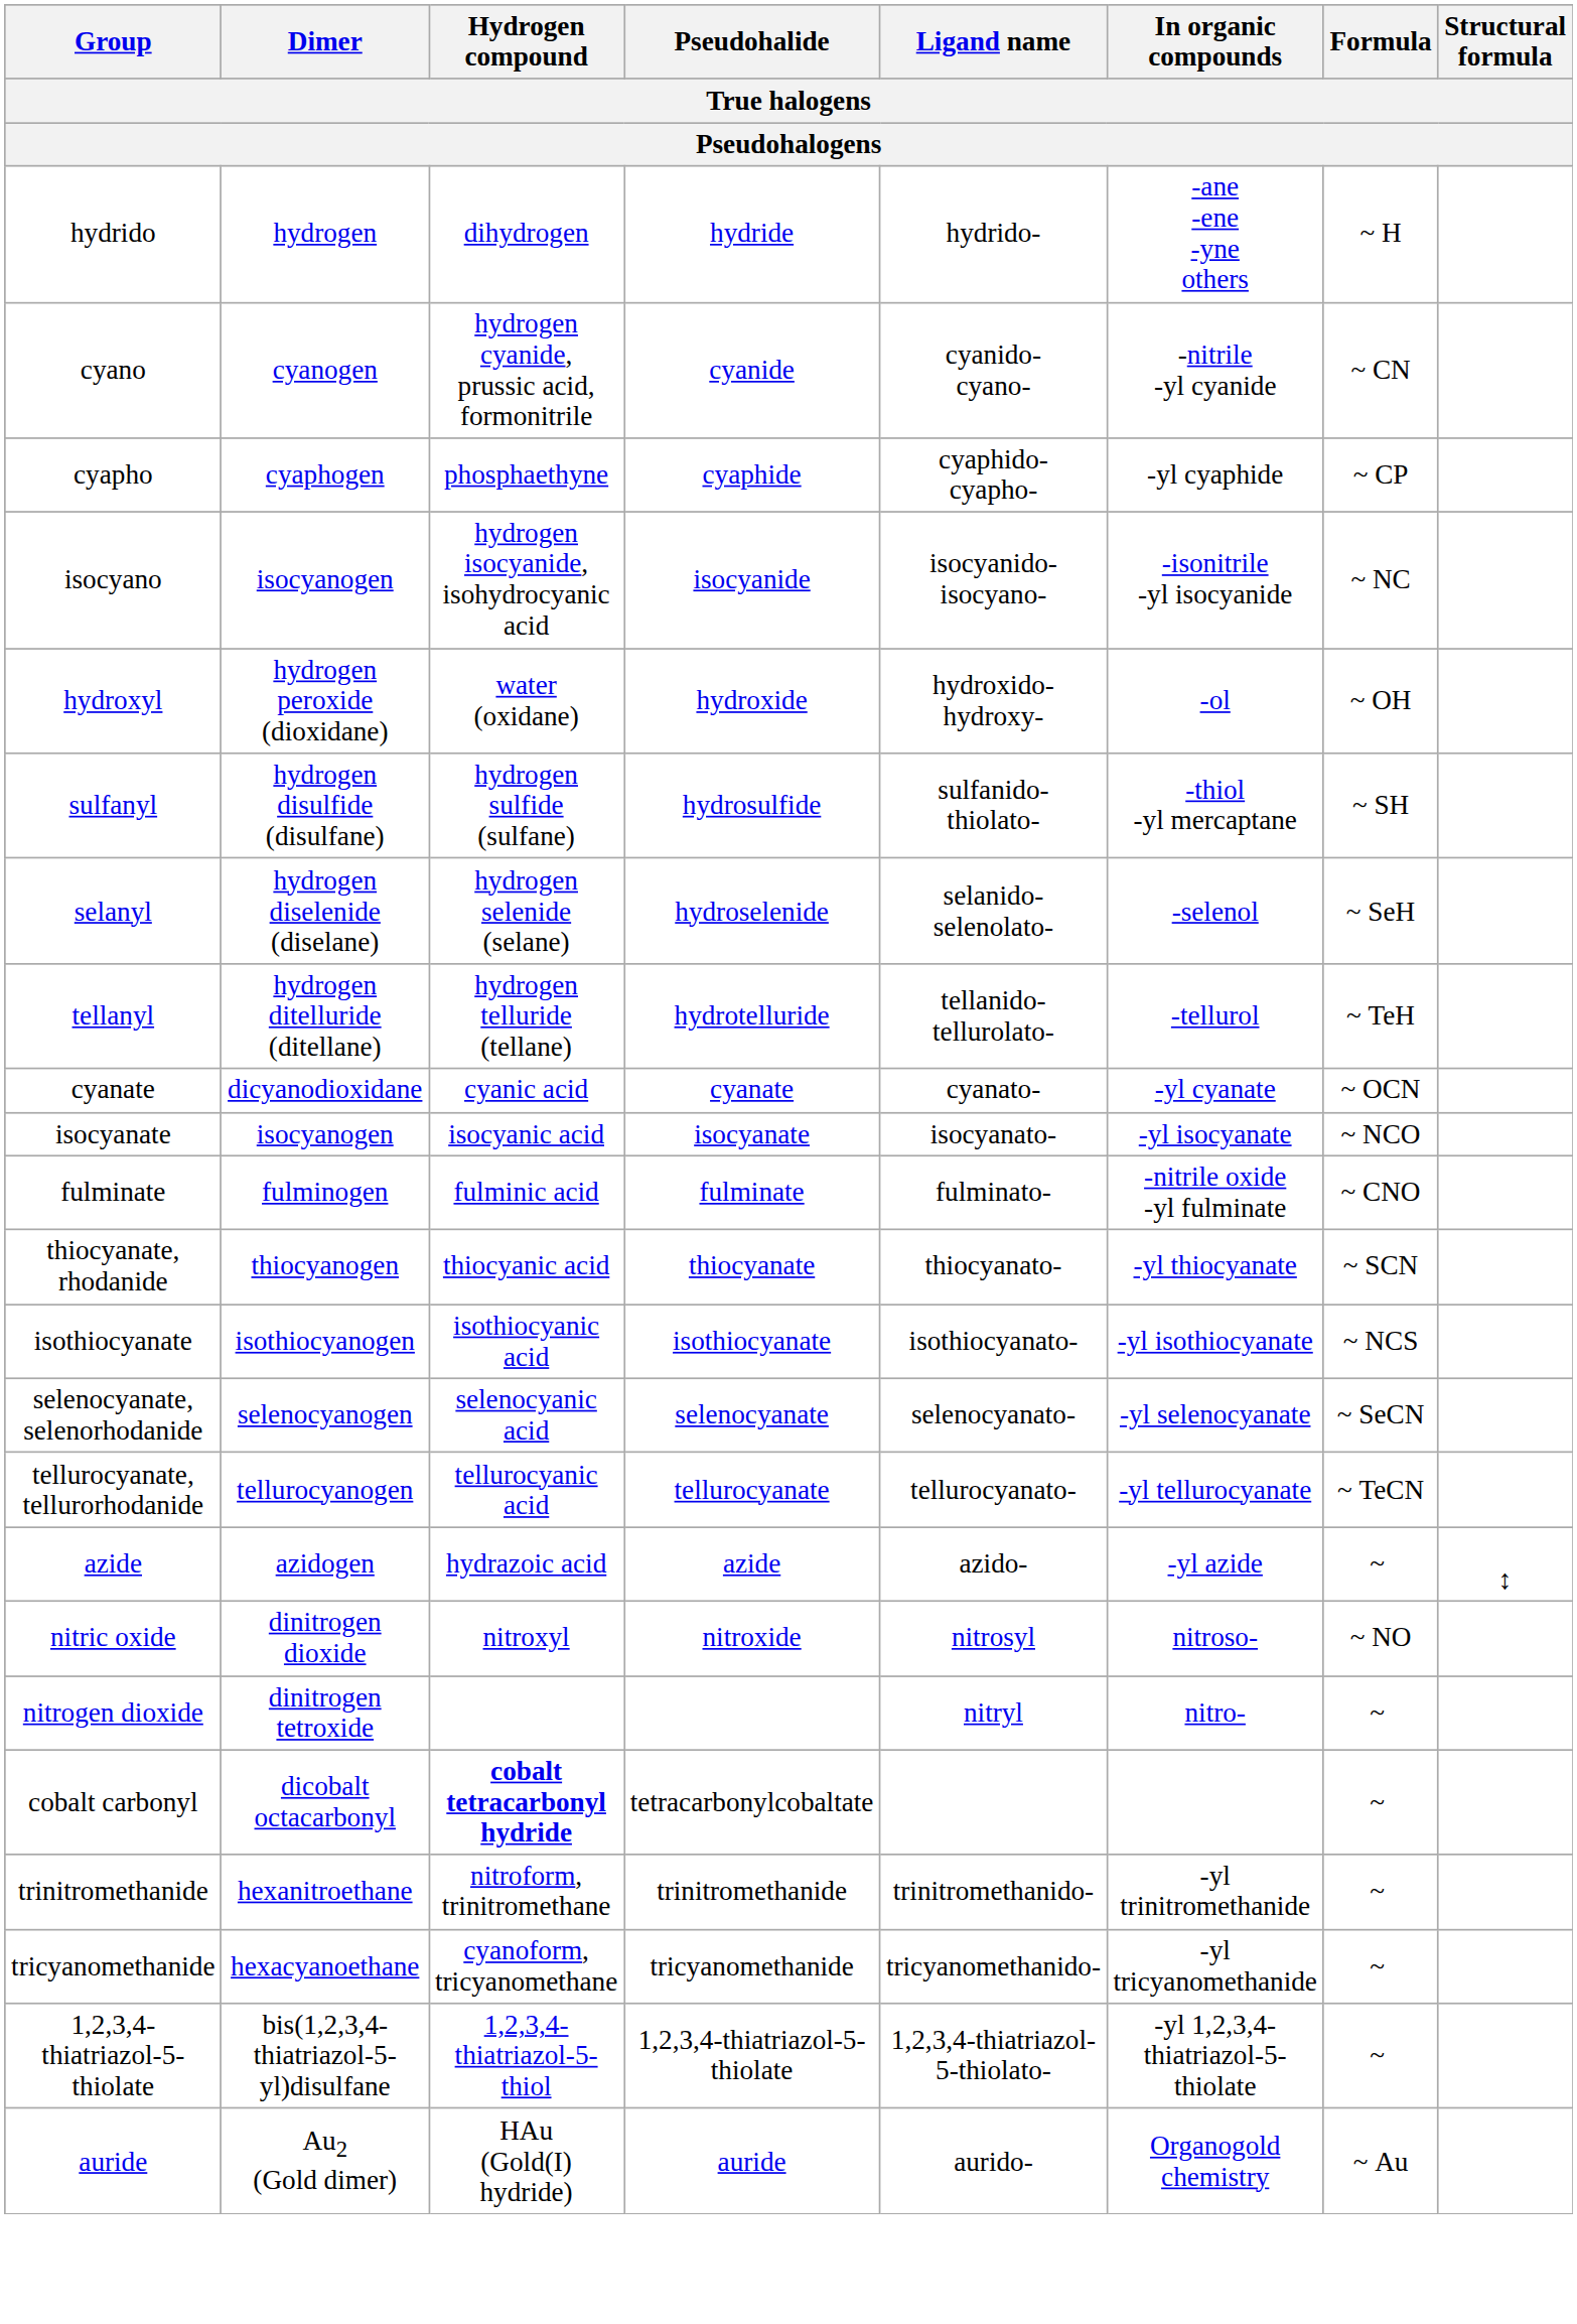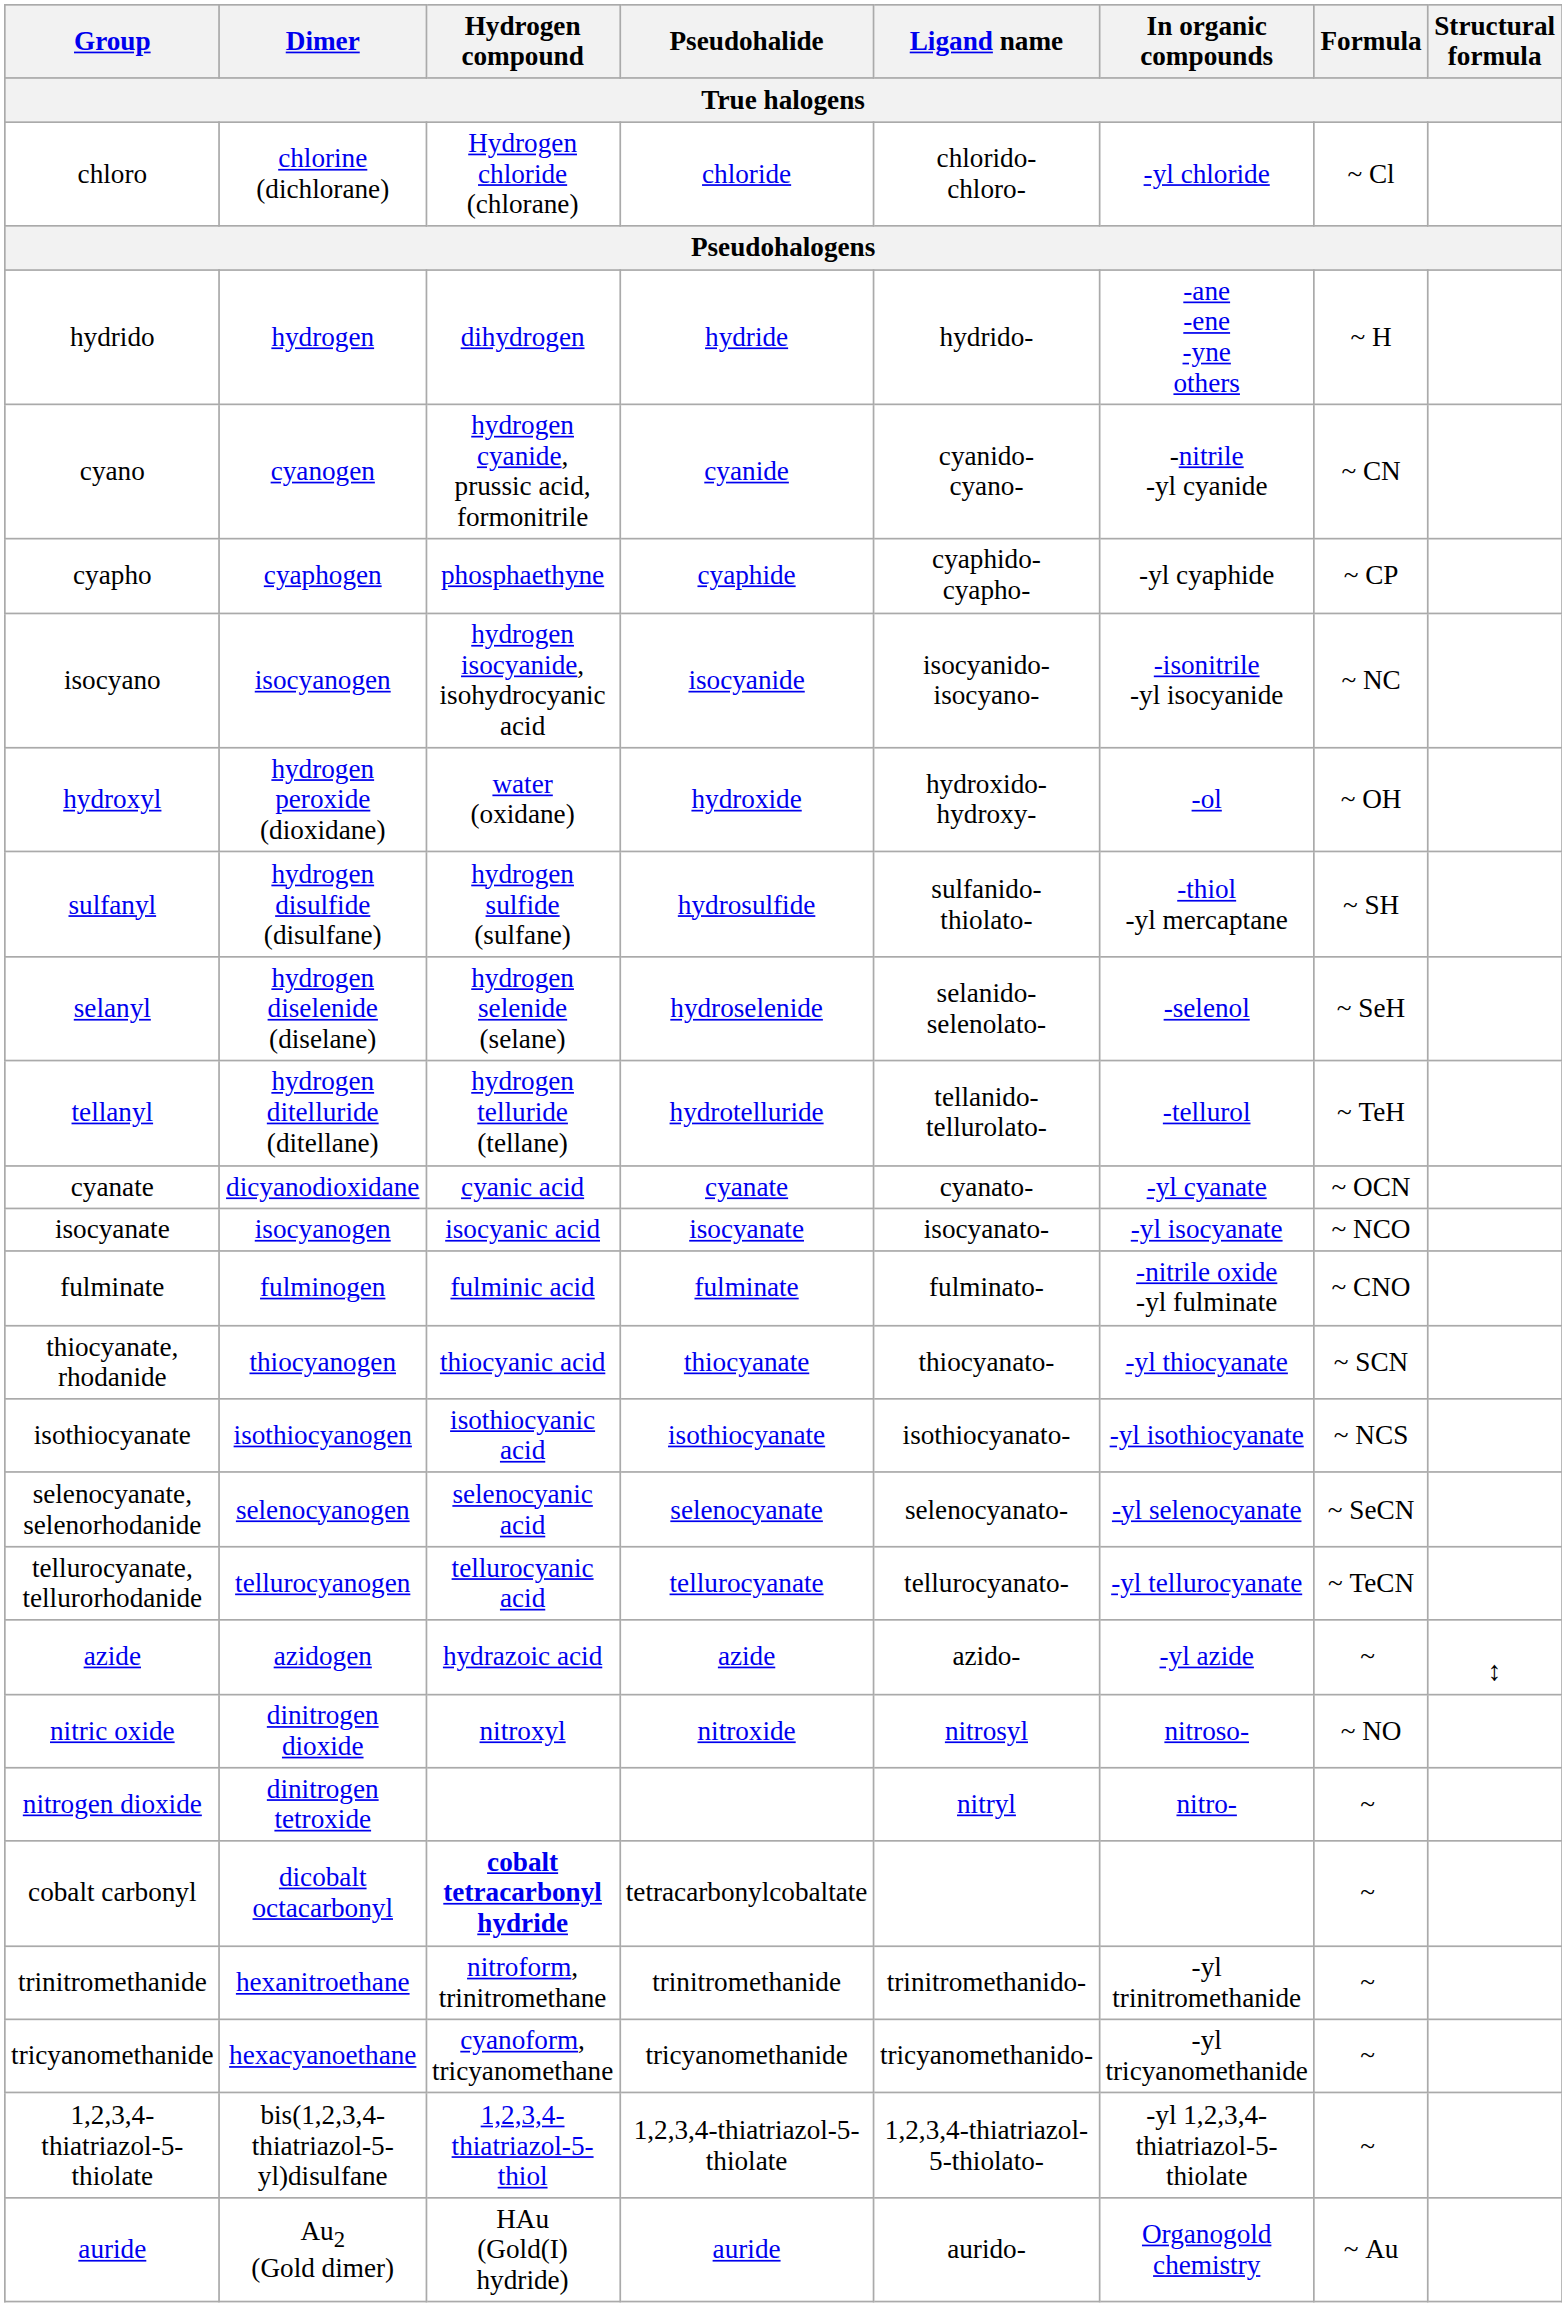 <table class="wikitable" style="background: #ffffff; text-align: center; width:90%;">
 <tr>
 <th style="width:175px;"><a href='#'>Group</a></th>
 <th style="width:175px;"><a href='#'>Dimer</a></th>
 <th style="width:175px;">Hydrogen compound</th>
 <th>Pseudohalide</th>
 <th><a href='#'>Ligand</a> name</th>
 <th>In organic compounds</th>
 <th>Formula</th>
 <th>Structural formula</th>
 </tr>
 <tr>
 <th colspan="8">True halogens</th>
+</tr>
+<tr>
+<td>chloro</td>
+<td><a href='#'>chlorine</a><br>(dichlorane)</td>
+<td><a href='#'>Hydrogen chloride</a><br>(chlorane)</td>
+<td><a href='#'>chloride</a></td>
+<td>chlorido-<br>chloro-</td>
+<td><a href='#'>-yl chloride</a></td>
+<td>~ Cl</td>
+<td></td>
 </tr>
 <tr>
 <th colspan="8">Pseudohalogens</th>
 </tr>
 <tr>
 <td>hydrido</td>
 <td><a href='#'>hydrogen</a></td>
 <td><a href='#'>dihydrogen</a></td>
 <td><a href='#'>hydride</a></td>
 <td>hydrido-</td>
 <td><a href='#'>-ane</a> <br> <a href='#'>-ene</a> <br> <a href='#'>-yne</a> <br> <a href='#'>others</a></td>
 <td>~ H</td>
 <td></td>
 </tr>
 <tr>
 <td>cyano</td>
 <td><a href='#'>cyanogen</a></td>
 <td><a href='#'>hydrogen cyanide</a>,<br>prussic acid,<br>formonitrile</td>
 <td><a href='#'>cyanide</a></td>
 <td>cyanido-<br>cyano-</td>
 <td>-<a href='#'>nitrile</a><br>-yl cyanide</td>
 <td>~ CN</td>
 <td></td>
 </tr>
 <tr>
 <td>cyapho</td>
 <td><a href='#'>cyaphogen</a></td>
 <td><a href='#'>phosphaethyne</a></td>
 <td><a href='#'>cyaphide</a></td>
 <td>cyaphido-<br>cyapho-</td>
 <td>-yl cyaphide</td>
 <td>~ CP</td>
 <td></td>
 </tr>
 <tr>
 <td>isocyano</td>
 <td><a href='#'>isocyanogen</a></td>
 <td><a href='#'>hydrogen isocyanide</a>,<br>isohydrocyanic acid</td>
 <td><a href='#'>isocyanide</a></td>
 <td>isocyanido-<br>isocyano-</td>
 <td><a href='#'>-isonitrile</a><br>-yl isocyanide</td>
 <td>~ NC</td>
 <td></td>
 </tr>
 <tr>
 <td><a href='#'>hydroxyl</a></td>
 <td><a href='#'>hydrogen peroxide</a><br>(dioxidane)</td>
 <td><a href='#'>water</a><br>(oxidane)</td>
 <td><a href='#'>hydroxide</a></td>
 <td>hydroxido-<br>hydroxy-</td>
 <td><a href='#'>-ol</a></td>
 <td>~ OH</td>
 <td></td>
 </tr>
 <tr>
 <td><a href='#'>sulfanyl</a></td>
 <td><a href='#'>hydrogen disulfide</a><br>(disulfane)</td>
 <td><a href='#'>hydrogen sulfide</a><br>(sulfane)</td>
 <td><a href='#'>hydrosulfide</a></td>
 <td>sulfanido-<br>thiolato-</td>
 <td><a href='#'>-thiol</a><br>-yl mercaptane</td>
 <td>~ SH</td>
 <td></td>
 </tr>
 <tr>
 <td><a href='#'>selanyl</a></td>
 <td><a href='#'>hydrogen diselenide</a><br>(diselane)</td>
 <td><a href='#'>hydrogen selenide</a><br>(selane)</td>
 <td><a href='#'>hydroselenide</a></td>
 <td>selanido-<br>selenolato-</td>
 <td><a href='#'>-selenol</a></td>
 <td>~ SeH</td>
 <td></td>
 </tr>
 <tr>
 <td><a href='#'>tellanyl</a></td>
 <td><a href='#'>hydrogen ditelluride</a><br>(ditellane)</td>
 <td><a href='#'>hydrogen telluride</a><br>(tellane)</td>
 <td><a href='#'>hydrotelluride</a></td>
 <td>tellanido-<br>tellurolato-</td>
 <td><a href='#'>-tellurol</a></td>
 <td>~ TeH</td>
 <td></td>
 </tr>
 <tr>
 <td>cyanate</td>
 <td><a href='#'>dicyanodioxidane</a></td>
 <td><a href='#'>cyanic acid</a></td>
 <td><a href='#'>cyanate</a></td>
 <td>cyanato-</td>
 <td><a href='#'>-yl cyanate</a></td>
 <td>~ OCN</td>
 <td></td>
 </tr>
 <tr>
 <td>isocyanate</td>
 <td><a href='#'>isocyanogen</a></td>
 <td><a href='#'>isocyanic acid</a></td>
 <td><a href='#'>isocyanate</a></td>
 <td>isocyanato-</td>
 <td><a href='#'>-yl isocyanate</a></td>
 <td>~ NCO</td>
 <td></td>
 </tr>
 <tr>
 <td>fulminate</td>
 <td><a href='#'>fulminogen</a></td>
 <td><a href='#'>fulminic acid</a></td>
 <td><a href='#'>fulminate</a></td>
 <td>fulminato-</td>
 <td><a href='#'>-nitrile oxide</a><br>-yl fulminate</td>
 <td>~ CNO</td>
 <td></td>
 </tr>
 <tr>
 <td>thiocyanate,<br>rhodanide</td>
 <td><a href='#'>thiocyanogen</a></td>
 <td><a href='#'>thiocyanic acid</a></td>
 <td><a href='#'>thiocyanate</a></td>
 <td>thiocyanato-</td>
 <td><a href='#'>-yl thiocyanate</a></td>
 <td>~ SCN</td>
 <td></td>
 </tr>
 <tr>
 <td>isothiocyanate</td>
 <td><a href='#'>isothiocyanogen</a></td>
 <td><a href='#'>isothiocyanic acid</a></td>
 <td><a href='#'>isothiocyanate</a></td>
 <td>isothiocyanato-</td>
 <td><a href='#'>-yl isothiocyanate</a></td>
 <td>~ NCS</td>
 <td></td>
 </tr>
 <tr>
 <td>selenocyanate,<br>selenorhodanide</td>
 <td><a href='#'>selenocyanogen</a></td>
 <td><a href='#'>selenocyanic acid</a></td>
 <td><a href='#'>selenocyanate</a></td>
 <td>selenocyanato-</td>
 <td><a href='#'>-yl selenocyanate</a></td>
 <td>~ SeCN</td>
 <td></td>
 </tr>
 <tr>
 <td>tellurocyanate,<br>tellurorhodanide</td>
 <td><a href='#'>tellurocyanogen</a></td>
 <td><a href='#'>tellurocyanic acid</a></td>
 <td><a href='#'>tellurocyanate</a></td>
 <td>tellurocyanato-</td>
 <td><a href='#'>-yl tellurocyanate</a></td>
 <td>~ TeCN</td>
 <td></td>
 </tr>
 <tr>
 <td><a href='#'>azide</a></td>
 <td><a href='#'>azidogen</a></td>
 <td><a href='#'>hydrazoic acid</a></td>
 <td><a href='#'>azide</a></td>
 <td>azido-</td>
 <td><a href='#'>-yl azide</a></td>
 <td>~ </td>
 <td><br>↕<br></td>
 </tr>
 <tr>
 <td><a href='#'>nitric oxide</a></td>
 <td><a href='#'>dinitrogen dioxide</a></td>
 <td><a href='#'>nitroxyl</a></td>
 <td><a href='#'>nitroxide</a></td>
 <td><a href='#'>nitrosyl</a></td>
 <td><a href='#'>nitroso-</a></td>
 <td>~ NO</td>
 <td></td>
 </tr>
 <tr>
 <td><a href='#'>nitrogen dioxide</a></td>
 <td><a href='#'>dinitrogen tetroxide</a></td>
 <td></td>
 <td></td>
 <td><a href='#'>nitryl</a></td>
 <td><a href='#'>nitro-</a></td>
 <td>~ </td>
 <td></td>
 </tr>
 <tr>
 <td>cobalt carbonyl</td>
 <td><a href='#'>dicobalt octacarbonyl</a></td>
 <td><strong><a href='#'>cobalt tetracarbonyl hydride</a></strong></td>
 <td>tetracarbonylcobaltate</td>
 <td></td>
 <td></td>
 <td>~ </td>
 <td></td>
 </tr>
 <tr>
 <td>trinitromethanide</td>
 <td><a href='#'>hexanitroethane</a></td>
 <td><a href='#'>nitroform</a>,<br>trinitromethane</td>
 <td>trinitromethanide</td>
 <td>trinitromethanido-</td>
 <td>-yl trinitromethanide</td>
 <td>~ </td>
 <td></td>
 </tr>
 <tr>
 <td>tricyanomethanide</td>
 <td><a href='#'>hexacyanoethane</a></td>
 <td><a href='#'>cyanoform</a>,<br>tricyanomethane</td>
 <td>tricyanomethanide</td>
 <td>tricyanomethanido-</td>
 <td>-yl tricyanomethanide</td>
 <td>~ </td>
 <td></td>
 </tr>
 <tr>
 <td>1,2,3,4-thiatriazol-5-thiolate</td>
 <td>bis(1,2,3,4-thiatriazol-5-yl)disulfane</td>
 <td><a href='#'>1,2,3,4-thiatriazol-5-thiol</a></td>
 <td>1,2,3,4-thiatriazol-5-thiolate</td>
 <td>1,2,3,4-thiatriazol-5-thiolato-</td>
 <td>-yl 1,2,3,4-thiatriazol-5-thiolate</td>
 <td>~ </td>
 <td></td>
 </tr>
 <tr>
 <td><a href='#'>auride</a></td>
 <td>Au<sub>2</sub><br>(Gold dimer)</td>
 <td>HAu<br>(Gold(I) hydride)</td>
 <td><a href='#'>auride</a></td>
 <td>aurido-</td>
 <td><a href='#'>Organogold chemistry</a></td>
 <td>~ Au</td>
 <td></td>
 </tr>
 </table>
